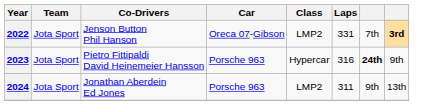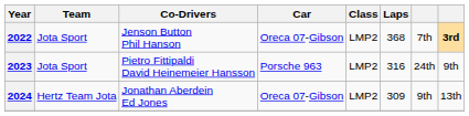 <table class="wikitable" style="text-align:center; font-size:90%">
 <tr>
 <th>Year</th>
 <th>Team</th>
 <th>Co-Drivers</th>
 <th>Car</th>
 <th>Class</th>
 <th>Laps</th>
 <th></th>
 <th></th>
 </tr>
 <tr>
 <th><a href='#'>2022</a></th>
 <td align="left"nowrap> <a href='#'>Jota Sport</a></td>
 <td align="left"> <a href='#'>Jenson Button</a><br> <a href='#'>Phil Hanson</a></td>
 <td align="left"nowrap><a href='#'>Oreca 07</a>-<a href='#'>Gibson</a></td>
 <td>LMP2</td>
-<td>331</td>
+<td>368</td>
 <td>7th</td>
 <td style="background:#FFDF9F;"><strong>3rd</strong></td>
 </tr>
 <tr>
 <th><a href='#'>2023</a></th>
 <td align="left"nowrap> <a href='#'>Jota Sport</a></td>
 <td align="left"nowrap> <a href='#'>Pietro Fittipaldi</a><br> <a href='#'>David Heinemeier Hansson</a></td>
 <td align="left"><a href='#'>Porsche 963</a></td>
-<td>Hypercar</td>
+<td>LMP2</td>
 <td>316</td>
-<td><strong>24th</strong></td>
+<td>24th</td>
 <td>9th</td>
 </tr>
 <tr>
 <th><a href='#'>2024</a></th>
-<td align="left"nowrap> <a href='#'>Jota Sport</a></td>
+<td align="left"> <a href='#'>Hertz Team Jota</a></td>
 <td align="left"nowrap> <a href='#'>Jonathan Aberdein</a><br> <a href='#'>Ed Jones</a></td>
-<td align="left"><a href='#'>Porsche 963</a></td>
+<td align="left"nowrap><a href='#'>Oreca 07</a>-<a href='#'>Gibson</a></td>
 <td>LMP2</td>
-<td>311</td>
+<td>309</td>
 <td>9th</td>
 <td>13th</td>
 </tr>
 <tr>
 </tr>
 </table>
